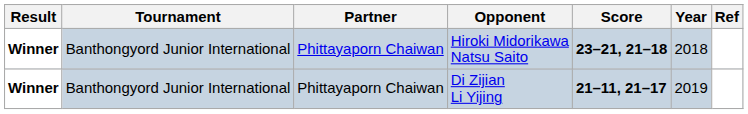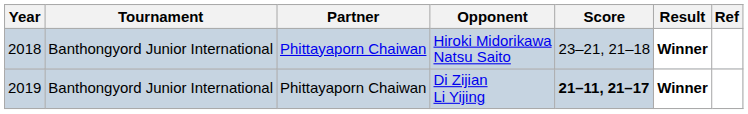 <table class="sortable wikitable" style="font-size: 90%;">
 <tr>
-<th>Result</th>
+<th>Year</th>
 <th>Tournament</th>
 <th>Partner</th>
 <th>Opponent</th>
 <th>Score</th>
-<th>Year</th>
+<th>Result</th>
 <th>Ref</th>
 </tr>
 <tr style="background:#C6D4E1">
-<td style="text-align:left; background:white"> <strong>Winner</strong></td>
+<td align="center">2018</td>
 <td align="left">Banthongyord Junior International</td>
 <td align="left"> <a href='#'>Phittayaporn Chaiwan</a></td>
 <td align="left"> <a href='#'>Hiroki Midorikawa</a><br> <a href='#'>Natsu Saito</a></td>
-<td align="left"><strong>23–21, 21–18</strong></td>
-<td align="center">2018</td>
+<td align="left">23–21, 21–18</td>
+<td style="text-align:left; background:white"> <strong>Winner</strong></td>
 <td style="text-align:center; background:white"></td>
 </tr>
 <tr style="background:#C6D4E1">
-<td style="text-align:left; background:white"> <strong>Winner</strong></td>
+<td align="center">2019</td>
 <td align="left">Banthongyord Junior International</td>
 <td align="left"> Phittayaporn Chaiwan</td>
 <td align="left"> <a href='#'>Di Zijian</a><br> <a href='#'>Li Yijing</a></td>
 <td align="left"><strong>21–11, 21–17</strong></td>
-<td align="center">2019</td>
+<td style="text-align:left; background:white"> <strong>Winner</strong></td>
 <td style="text-align:center; background:white"></td>
 </tr>
 </table>
